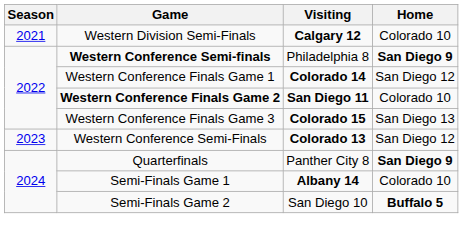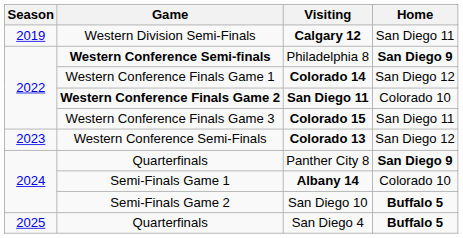 <table class="wikitable mw-collapsible mw-collapsed">
 <tr>
 <th>Season</th>
 <th>Game</th>
 <th>Visiting</th>
 <th>Home</th>
 </tr>
 <tr align="center">
-<td><a href='#'>2021</a></td>
+<td><a href='#'>2019</a></td>
 <td>Western Division Semi-Finals</td>
 <td><strong>Calgary 12</strong></td>
-<td>Colorado 10</td>
+<td>San Diego 11</td>
 </tr>
 <tr align="center">
 <td rowspan="4"><a href='#'>2022</a></td>
 <td><strong>Western Conference Semi-finals</strong></td>
 <td>Philadelphia 8</td>
 <td><strong>San Diego 9</strong></td>
 </tr>
 <tr align="center">
 <td>Western Conference Finals Game 1</td>
 <td><strong>Colorado 14</strong></td>
 <td>San Diego 12</td>
 </tr>
 <tr align="center">
 <td><strong>Western Conference Finals Game 2</strong></td>
 <td><strong>San Diego 11</strong></td>
 <td>Colorado 10</td>
 </tr>
 <tr align="center">
 <td>Western Conference Finals Game 3</td>
 <td><strong>Colorado 15</strong></td>
-<td>San Diego 13</td>
+<td>San Diego 11</td>
 </tr>
 <tr align="center">
 <td><a href='#'>2023</a></td>
 <td>Western Conference Semi-Finals</td>
 <td><strong>Colorado 13</strong></td>
 <td>San Diego 12</td>
 </tr>
 <tr - align="center">
 <td rowspan="3"><a href='#'>2024</a></td>
 <td>Quarterfinals</td>
 <td>Panther City 8</td>
 <td><strong>San Diego 9</strong></td>
 </tr>
 <tr align="center">
 <td>Semi-Finals Game 1</td>
 <td><strong>Albany 14</strong></td>
 <td>Colorado 10</td>
 </tr>
 <tr align="center">
 <td>Semi-Finals Game 2</td>
 <td>San Diego 10</td>
 <td><strong>Buffalo 5</strong></td>
 </tr>
+<tr align="center">
+<td><a href='#'>2025</a></td>
+<td>Quarterfinals</td>
+<td>San Diego 4</td>
+<td><strong>Buffalo 5</strong></td>
+</tr>
 </table>
